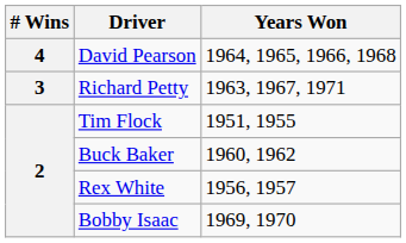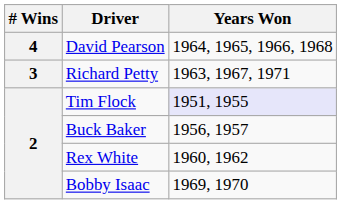 <table class="wikitable" style="font-size: 95%;">
 <tr>
 <th># Wins</th>
 <th>Driver</th>
 <th>Years Won</th>
 </tr>
 <tr>
 <th>4</th>
 <td><a href='#'>David Pearson</a></td>
 <td>1964, 1965, 1966, 1968</td>
 </tr>
 <tr>
 <th>3</th>
 <td><a href='#'>Richard Petty</a></td>
 <td>1963, 1967, 1971</td>
 </tr>
 <tr>
 <th rowspan=4>2</th>
 <td><a href='#'>Tim Flock</a></td>
-<td>1951, 1955</td>
+<td style="background: lavender;">1951, 1955</td>
 </tr>
 <tr>
 <td><a href='#'>Buck Baker</a></td>
-<td>1960, 1962</td>
+<td>1956, 1957</td>
 </tr>
 <tr>
 <td><a href='#'>Rex White</a></td>
-<td>1956, 1957</td>
+<td>1960, 1962</td>
 </tr>
 <tr>
 <td><a href='#'>Bobby Isaac</a></td>
 <td>1969, 1970</td>
 </tr>
 </table>
